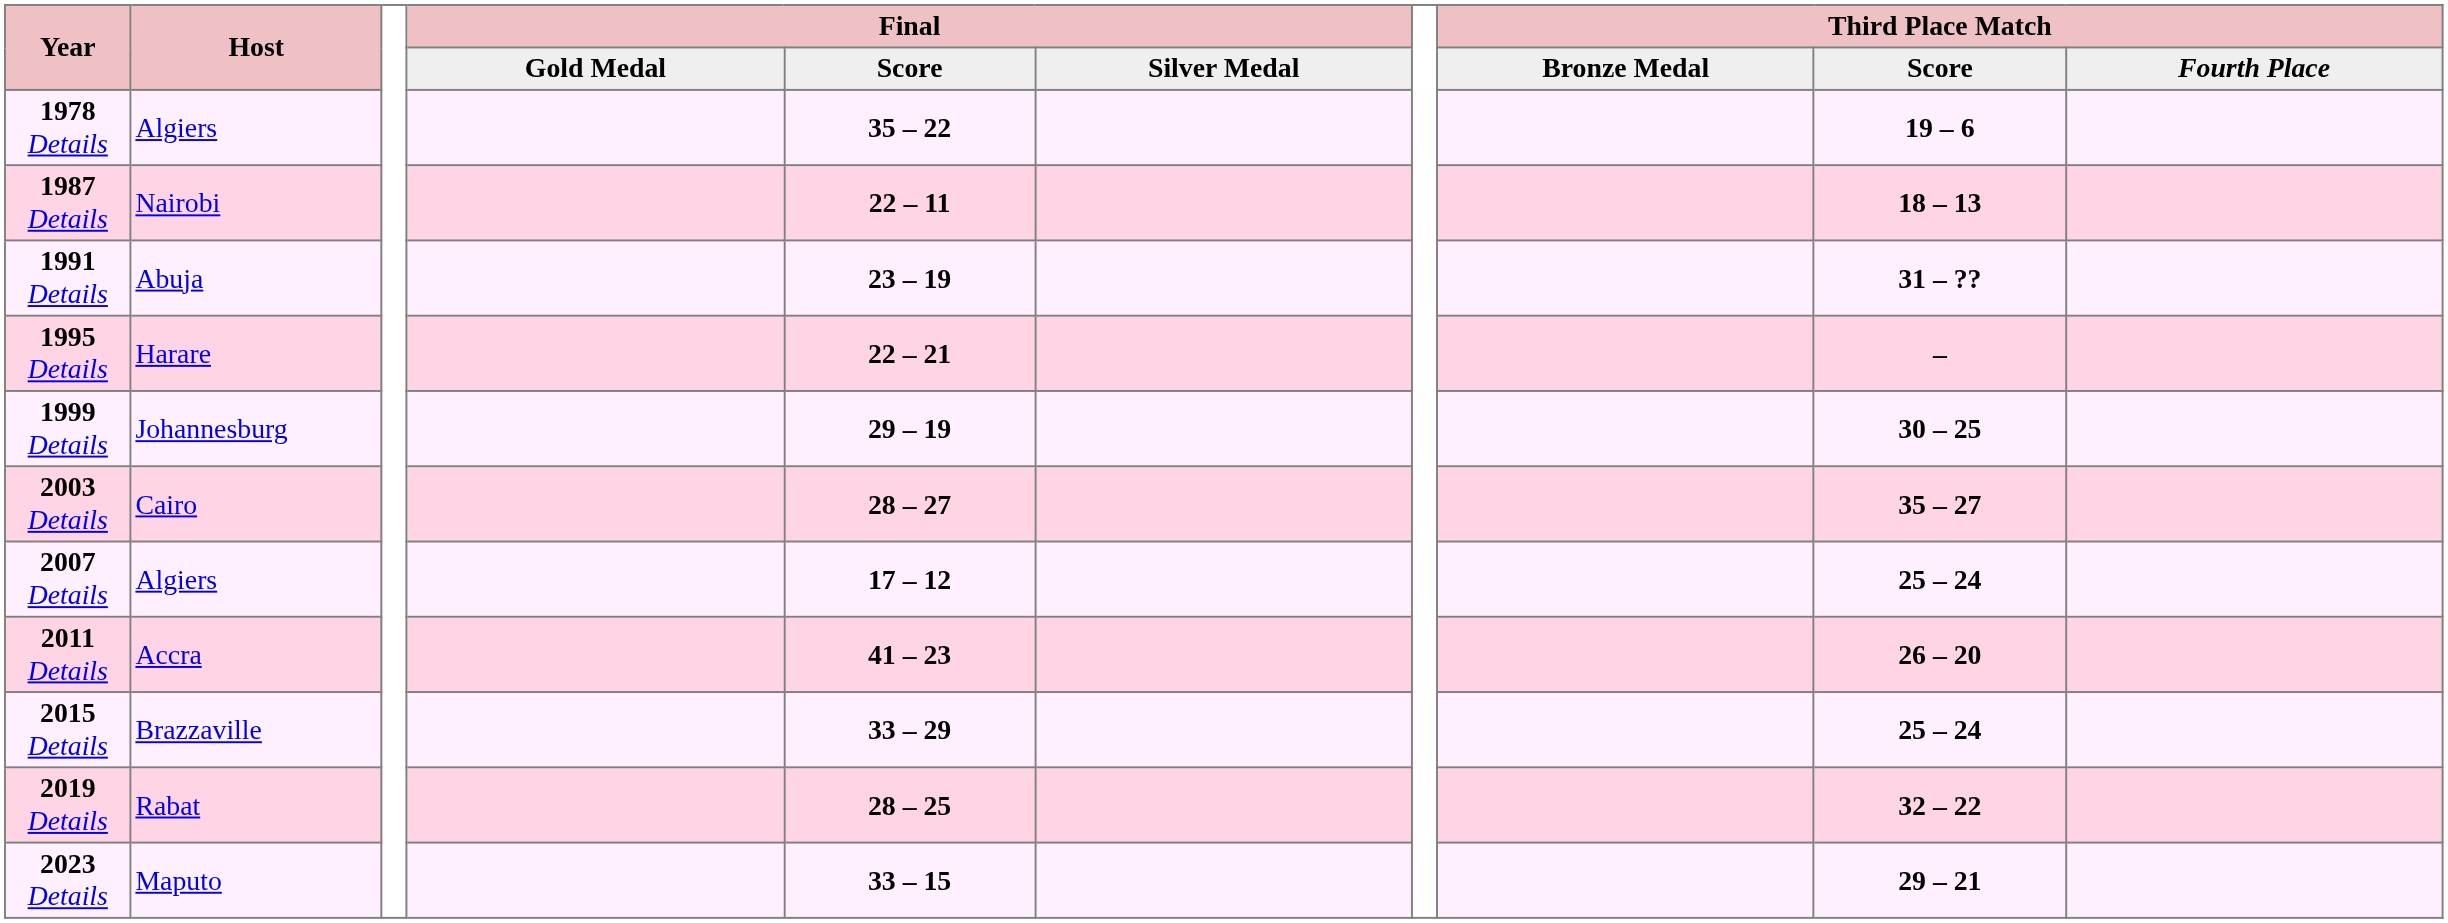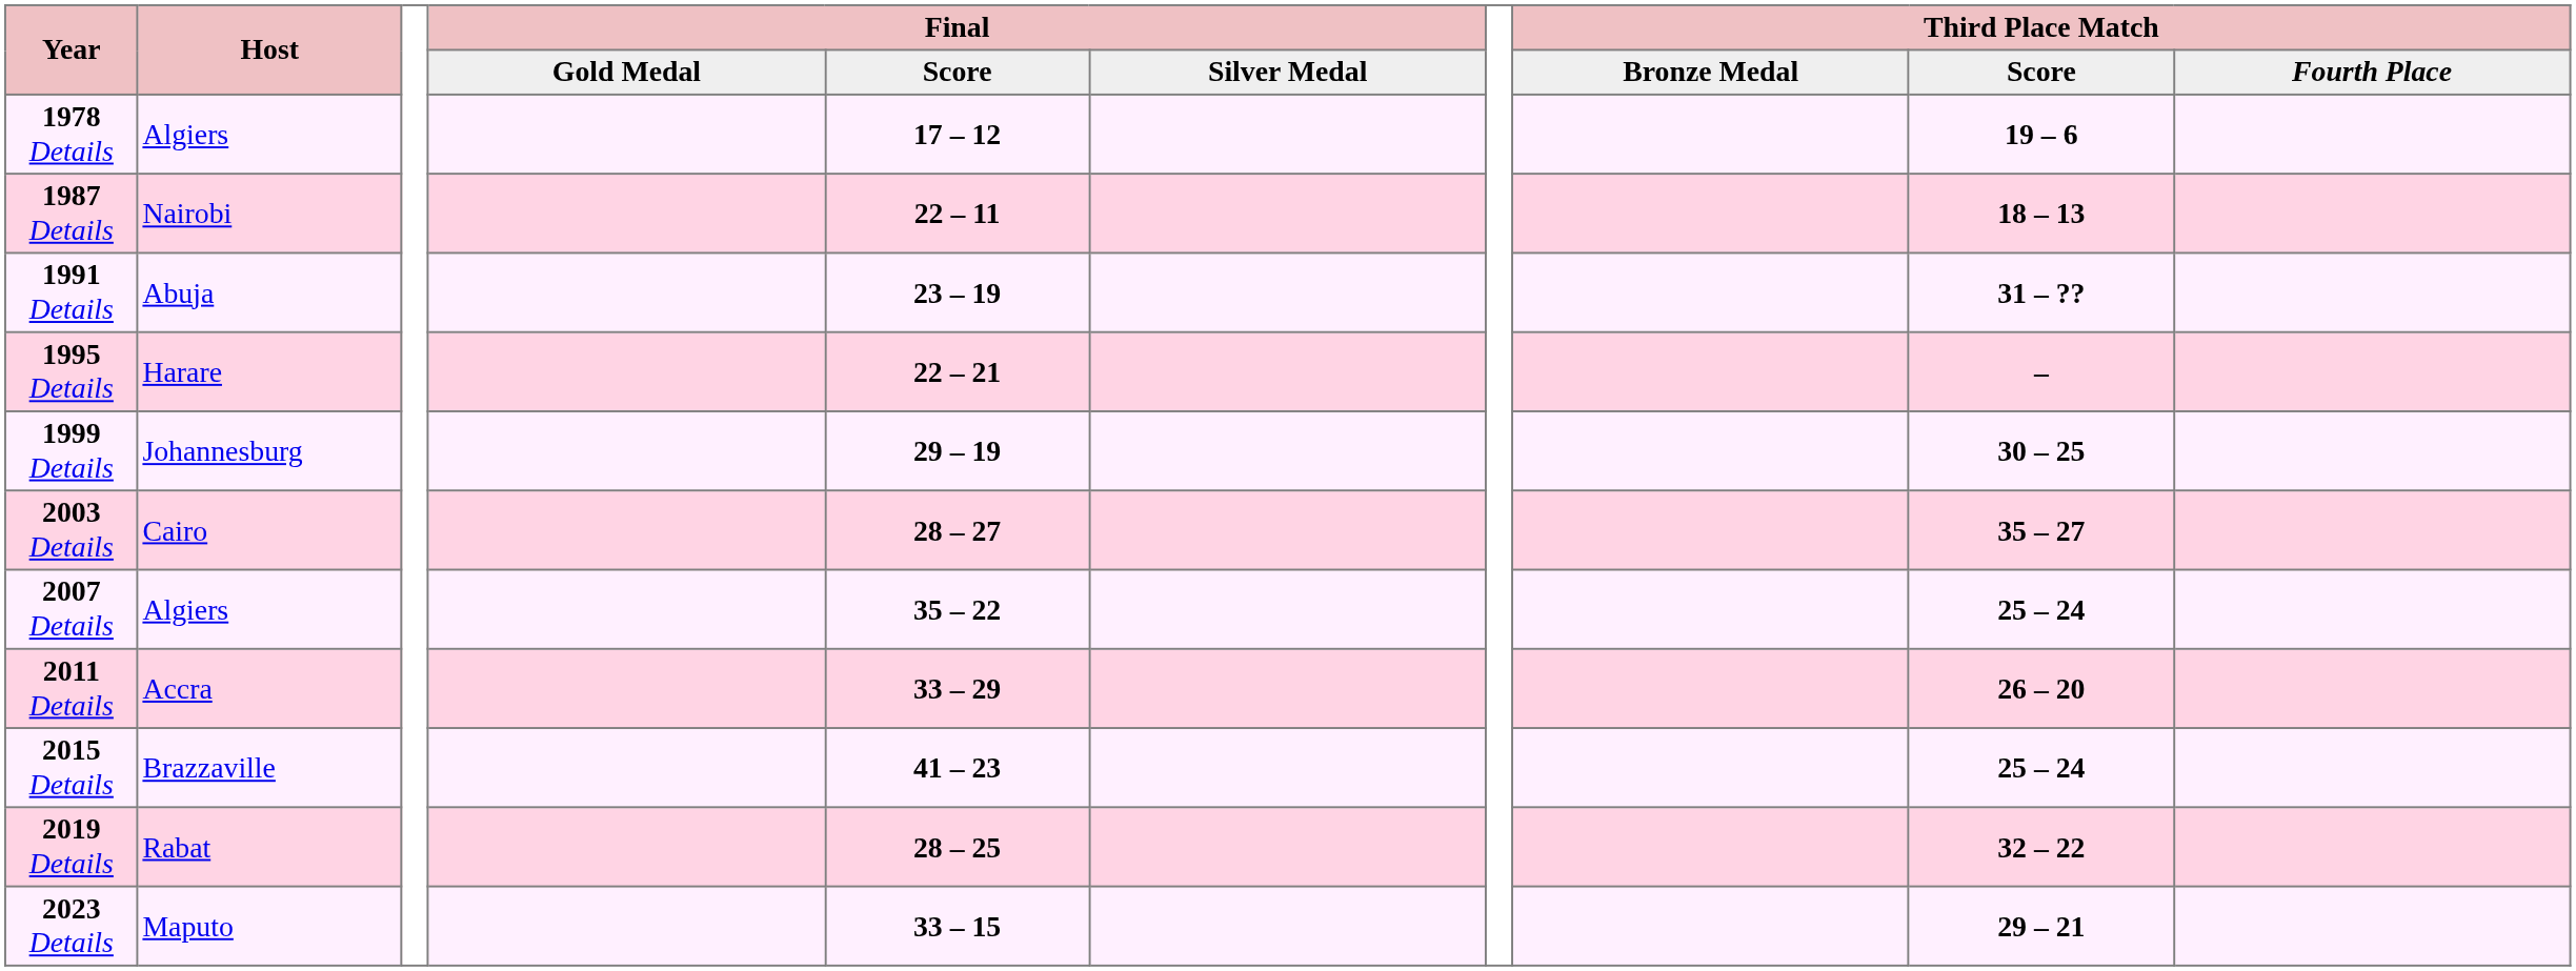 <table border=1 style="border-collapse:collapse; font-size:90%; width:100%; text-align:center" cellpadding=2 cellspacing=0>
 <tr bgcolor=#EFC1C4>
 <th rowspan=2 width=5%>Year</th>
 <th rowspan=2 width=10%>Host</th>
 <th rowspan="36" width="1%" bgcolor="ffffff"></th>
 <th colspan=3>Final</th>
 <th rowspan="36" width="1%" bgcolor="ffffff"></th>
 <th colspan=3>Third Place Match</th>
 </tr>
 <tr bgcolor=#EFEFEF>
 <th width=15%>Gold Medal</th>
 <th width=10%>Score</th>
 <th width=15%>Silver Medal</th>
 <th width=15%>Bronze Medal</th>
 <th width=10%>Score</th>
 <th width=15%><em>Fourth Place</em></th>
 </tr>
 <tr style="background: #fff0ff;">
 <td><strong>1978</strong><br><em><a href='#'>Details</a></em></td>
 <td align=left> <a href='#'>Algiers</a></td>
 <td><strong></strong></td>
-<td><strong>35 – 22</strong></td>
+<td><strong>17 – 12</strong></td>
 <td></td>
 <td></td>
 <td><strong>19 – 6</strong></td>
 <td></td>
 </tr>
 <tr style="background: #FFD4E4;">
 <td><strong>1987</strong><br><em><a href='#'>Details</a></em></td>
 <td align=left> <a href='#'>Nairobi</a></td>
 <td><strong></strong></td>
 <td><strong>22 – 11</strong></td>
 <td></td>
 <td></td>
 <td><strong>18 – 13</strong></td>
 <td></td>
 </tr>
 <tr style="background: #fff0ff;">
 <td><strong>1991</strong><br><em><a href='#'>Details</a></em></td>
 <td align=left> <a href='#'>Abuja</a></td>
 <td><strong></strong></td>
 <td><strong>23 – 19</strong></td>
 <td></td>
 <td></td>
 <td><strong>31 – ??</strong></td>
 <td></td>
 </tr>
 <tr style="background: #FFD4E4;">
 <td><strong>1995</strong><br><em><a href='#'>Details</a></em></td>
 <td align=left> <a href='#'>Harare</a></td>
 <td><strong></strong></td>
 <td><strong>22 – 21</strong></td>
 <td></td>
 <td></td>
 <td><strong> – </strong></td>
 <td></td>
 </tr>
 <tr style="background: #fff0ff;">
 <td><strong>1999</strong><br><em><a href='#'>Details</a></em></td>
 <td align=left> <a href='#'>Johannesburg</a></td>
 <td><strong></strong></td>
 <td><strong>29 – 19</strong></td>
 <td></td>
 <td></td>
 <td><strong>30 – 25</strong></td>
 <td></td>
 </tr>
 <tr style="background: #FFD4E4;">
 <td><strong>2003</strong><br><em><a href='#'>Details</a></em></td>
 <td align=left> <a href='#'>Cairo</a></td>
 <td><strong></strong></td>
 <td><strong>28 – 27</strong></td>
 <td></td>
 <td></td>
 <td><strong>35 – 27</strong></td>
 <td></td>
 </tr>
 <tr style="background: #fff0ff;">
 <td><strong>2007</strong><br><em><a href='#'>Details</a></em></td>
 <td align=left> <a href='#'>Algiers</a></td>
 <td><strong></strong></td>
-<td><strong>17 – 12</strong></td>
+<td><strong>35 – 22</strong></td>
 <td></td>
 <td></td>
 <td><strong>25 – 24</strong></td>
 <td></td>
 </tr>
 <tr style="background: #FFD4E4;">
 <td><strong>2011</strong><br><em><a href='#'>Details</a></em></td>
 <td align=left> <a href='#'>Accra</a></td>
 <td><strong></strong></td>
-<td><strong>41 – 23</strong></td>
+<td><strong> 33 – 29 </strong></td>
 <td></td>
 <td></td>
 <td><strong>26 – 20</strong></td>
 <td></td>
 </tr>
 <tr style="background: #fff0ff;">
 <td><strong>2015</strong><br><em><a href='#'>Details</a></em></td>
 <td align=left> <a href='#'>Brazzaville</a></td>
 <td><strong></strong></td>
-<td><strong> 33 – 29 </strong></td>
+<td><strong>41 – 23</strong></td>
 <td></td>
 <td></td>
 <td><strong> 25 – 24 </strong></td>
 <td></td>
 </tr>
 <tr style="background: #FFD4E4;">
 <td><strong>2019</strong><br><em><a href='#'>Details</a></em></td>
 <td align=left> <a href='#'>Rabat</a></td>
 <td><strong></strong></td>
 <td><strong> 28 – 25 </strong></td>
 <td></td>
 <td></td>
 <td><strong> 32 – 22 </strong></td>
 <td></td>
 </tr>
 <tr style="background: #fff0ff;">
 <td><strong>2023</strong><br><em><a href='#'>Details</a></em></td>
 <td align=left> <a href='#'>Maputo</a></td>
 <td><strong></strong></td>
 <td><strong>33 – 15</strong></td>
 <td></td>
 <td></td>
 <td><strong>29 – 21</strong></td>
 <td></td>
 </tr>
 </table>
